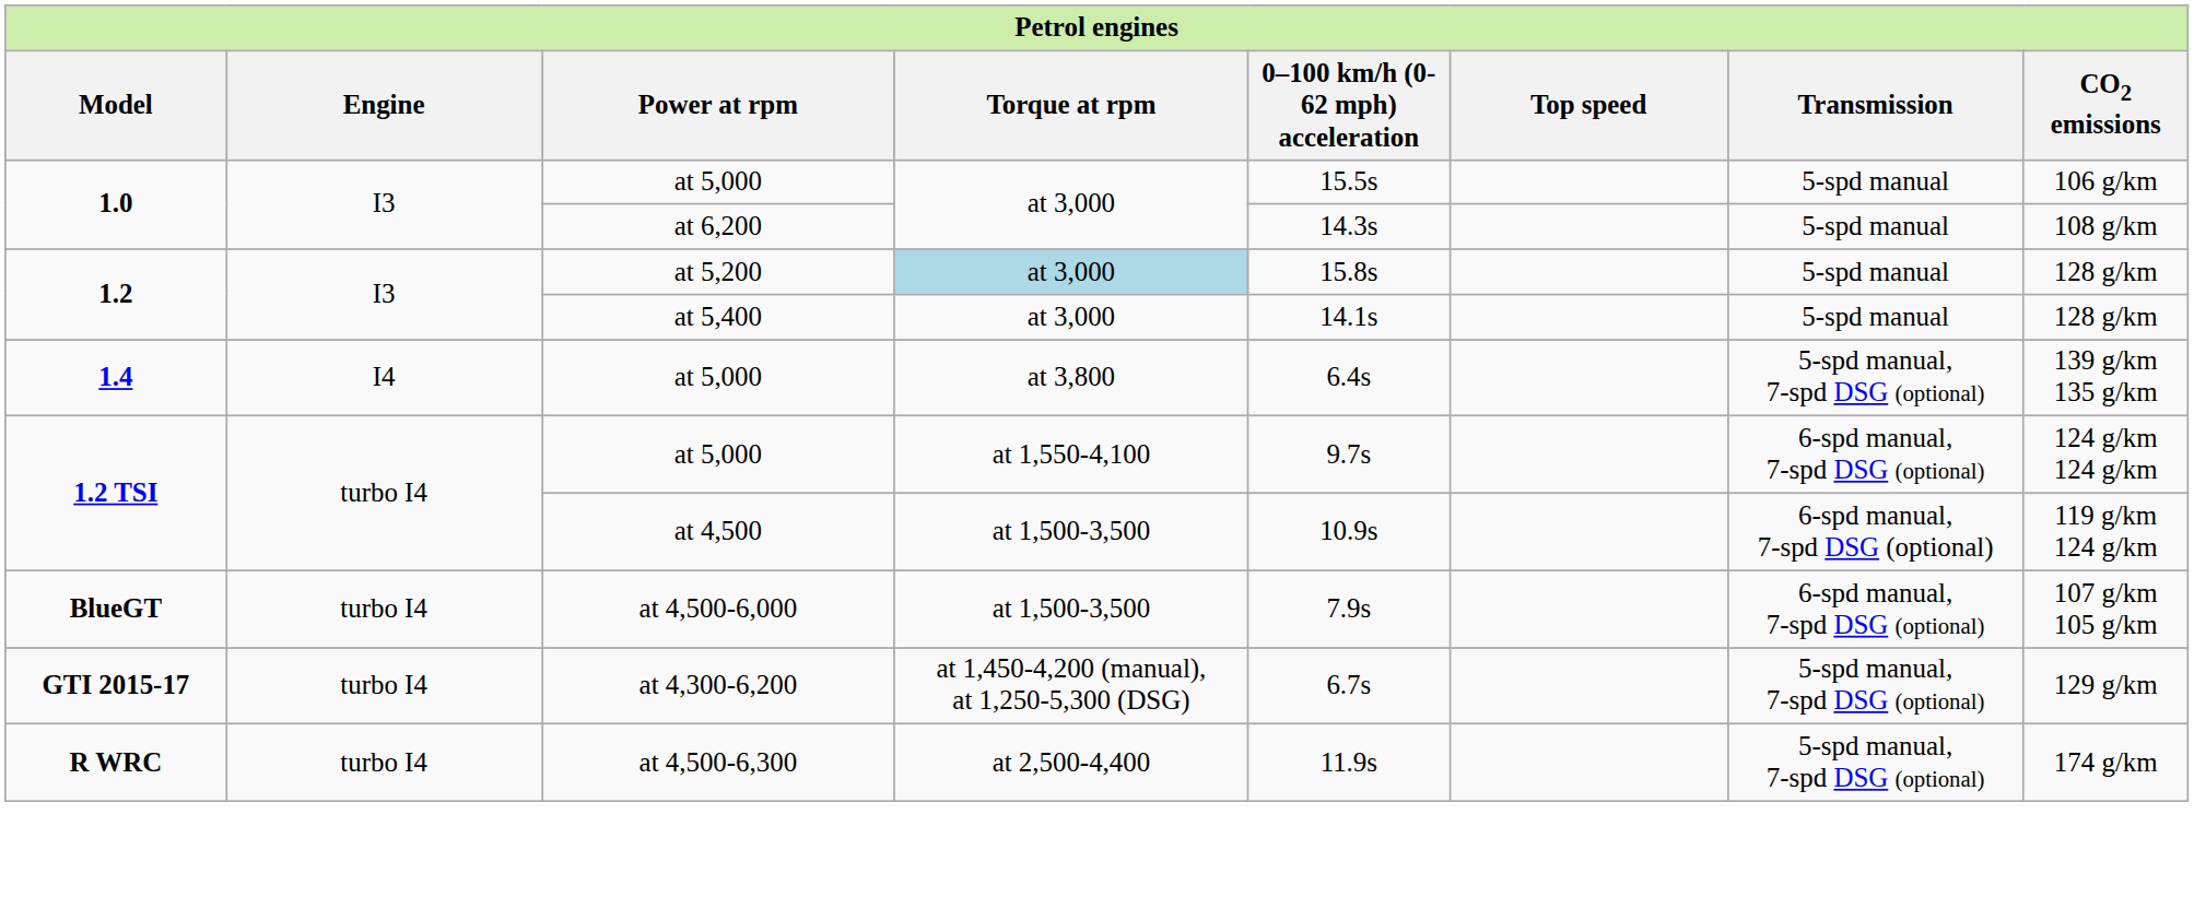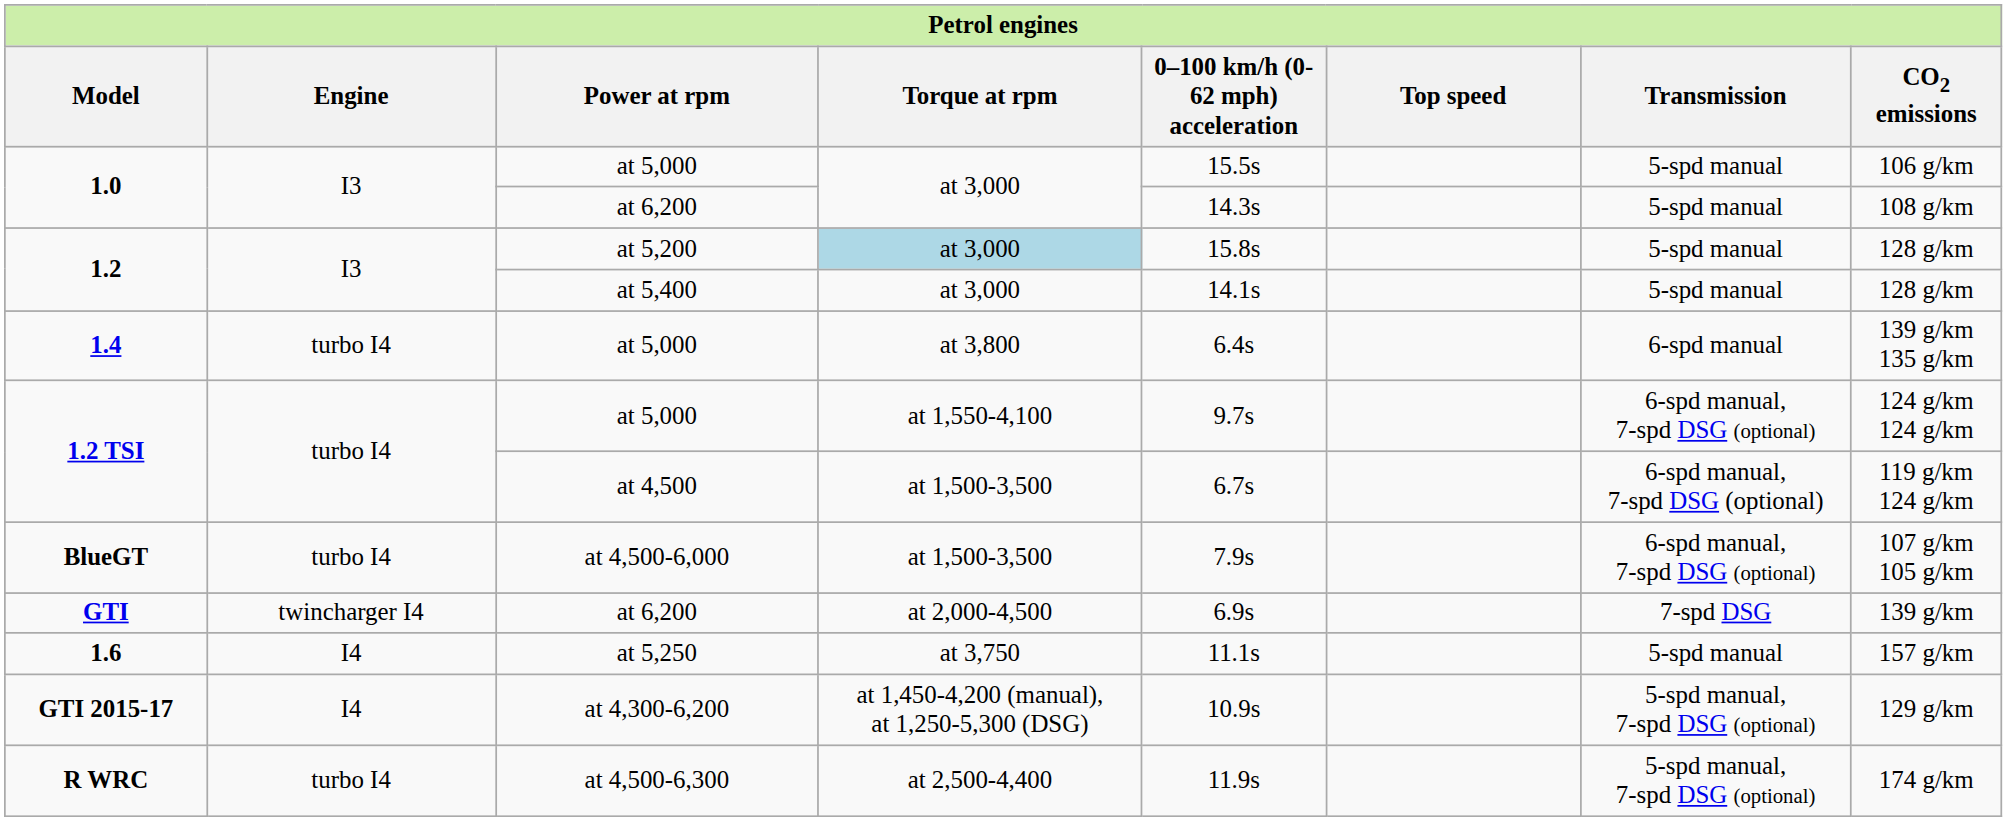 <table class="wikitable" style="text-align:center; font-size:90%;">
 <tr>
 <th colspan="8" style="width:400px; background:#cea;">Petrol engines</th>
 </tr>
 <tr style="background:#dcdcdc; text-align:center; vertical-align:middle;">
 <th style="width:110px;">Model</th>
 <th style="width:160px;">Engine</th>
 <th style="width:180px;">Power at rpm</th>
 <th style="width:180px;">Torque at rpm</th>
 <th style="width:100px;">0–100 km/h (0-62 mph) acceleration</th>
 <th style="width:140px;">Top speed</th>
 <th style="width:150px;">Transmission</th>
 <th style="width:80px;">CO<sub>2</sub><br>emissions</th>
 </tr>
 <tr>
 <td rowspan="2"><strong>1.0</strong></td>
 <td rowspan="2"> I3</td>
 <td> at 5,000</td>
 <td rowspan="2"> at 3,000</td>
 <td>15.5s</td>
 <td></td>
 <td>5-spd manual</td>
 <td>106 g/km</td>
 </tr>
 <tr>
 <td> at 6,200</td>
 <td>14.3s</td>
 <td></td>
 <td>5-spd manual</td>
 <td>108 g/km</td>
 </tr>
 <tr>
 <td rowspan="2"><strong>1.2</strong></td>
 <td rowspan="2"> I3</td>
 <td> at 5,200</td>
 <td style="background: lightblue;"> at 3,000</td>
 <td>15.8s</td>
 <td></td>
 <td>5-spd manual</td>
 <td>128 g/km</td>
 </tr>
 <tr>
 <td> at 5,400</td>
 <td> at 3,000</td>
 <td>14.1s</td>
 <td></td>
 <td>5-spd manual</td>
 <td>128 g/km</td>
 </tr>
 <tr>
 <td><strong><a href='#'>1.4</a></strong></td>
-<td> I4</td>
+<td> turbo I4</td>
 <td> at 5,000</td>
 <td> at 3,800</td>
 <td>6.4s</td>
 <td></td>
-<td>5-spd manual,<br>7-spd <a href='#'>DSG</a> <small>(optional)</small></td>
+<td>6-spd manual</td>
 <td>139 g/km <br>135 g/km</td>
 </tr>
 <tr>
 <td rowspan="2"><strong><a href='#'>1.2 TSI</a></strong></td>
 <td rowspan="2"> turbo I4</td>
 <td> at 5,000</td>
 <td> at 1,550-4,100</td>
 <td>9.7s</td>
 <td></td>
 <td>6-spd manual,<br>7-spd <a href='#'>DSG</a> <small>(optional)</small></td>
 <td>124 g/km <br> 124 g/km</td>
 </tr>
 <tr>
 <td> at 4,500</td>
 <td> at 1,500-3,500</td>
-<td>10.9s</td>
+<td>6.7s</td>
 <td></td>
 <td>6-spd manual,<br>7-spd <a href='#'>DSG</a> (optional)</td>
 <td>119 g/km <br> 124 g/km</td>
 </tr>
 <tr>
 <td><strong>BlueGT</strong></td>
 <td> turbo I4</td>
 <td> at 4,500-6,000</td>
 <td> at 1,500-3,500</td>
 <td>7.9s</td>
 <td></td>
 <td>6-spd manual,<br>7-spd <a href='#'>DSG</a> <small>(optional)</small></td>
 <td>107 g/km <br> 105 g/km</td>
 </tr>
 <tr>
+<td><strong><a href='#'>GTI</a></strong></td>
+<td> twincharger I4</td>
+<td> at 6,200</td>
+<td> at 2,000-4,500</td>
+<td>6.9s</td>
+<td></td>
+<td>7-spd <a href='#'>DSG</a></td>
+<td>139 g/km</td>
+</tr>
+<tr>
+<td><strong>1.6</strong></td>
+<td> I4</td>
+<td> at 5,250</td>
+<td> at 3,750</td>
+<td>11.1s</td>
+<td></td>
+<td>5-spd manual</td>
+<td>157 g/km</td>
+</tr>
+<tr>
 <td><strong>GTI 2015-17</strong></td>
-<td> turbo I4</td>
+<td> I4</td>
 <td> at 4,300-6,200</td>
 <td> at 1,450-4,200 (manual),<br> at 1,250-5,300 (DSG)</td>
-<td>6.7s</td>
+<td>10.9s</td>
 <td></td>
 <td>5-spd manual,<br>7-spd <a href='#'>DSG</a> <small>(optional)</small></td>
 <td>129 g/km</td>
 </tr>
 <tr>
 <td><strong>R WRC</strong></td>
 <td> turbo I4</td>
 <td> at 4,500-6,300</td>
 <td> at 2,500-4,400</td>
 <td>11.9s</td>
 <td></td>
 <td>5-spd manual,<br>7-spd <a href='#'>DSG</a> <small>(optional)</small></td>
 <td>174 g/km</td>
 </tr>
 </table>
